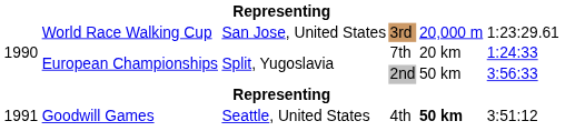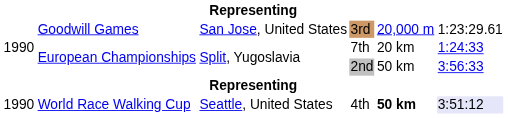 <table>
 <tr>
 <th colspan="6">Representing </th>
 </tr>
 <tr>
 <td rowspan=3>1990</td>
-<td><a href='#'>World Race Walking Cup</a></td>
+<td><a href='#'>Goodwill Games</a></td>
 <td><a href='#'>San Jose</a>, United States</td>
 <td bgcolor="cc9966">3rd</td>
 <td><a href='#'>20,000 m</a></td>
 <td>1:23:29.61</td>
 </tr>
 <tr>
 <td rowspan=2><a href='#'>European Championships</a></td>
 <td rowspan=2><a href='#'>Split</a>, Yugoslavia</td>
 <td>7th</td>
 <td>20 km</td>
 <td><a href='#'>1:24:33</a></td>
 </tr>
 <tr>
 <td bgcolor=silver>2nd</td>
 <td>50 km</td>
 <td><a href='#'>3:56:33</a></td>
 </tr>
 <tr>
 <th colspan="6">Representing </th>
 </tr>
 <tr>
-<td>1991</td>
-<td><a href='#'>Goodwill Games</a></td>
+<td>1990</td>
+<td><a href='#'>World Race Walking Cup</a></td>
 <td><a href='#'>Seattle</a>, United States</td>
 <td>4th</td>
 <td><strong>50 km</strong></td>
-<td>3:51:12</td>
+<td style="background: lavender;">3:51:12</td>
 </tr>
 </table>
